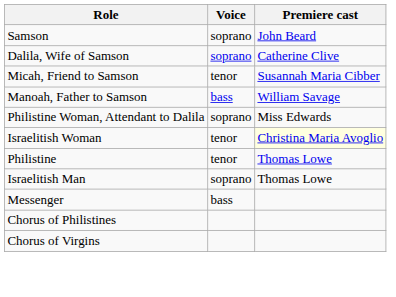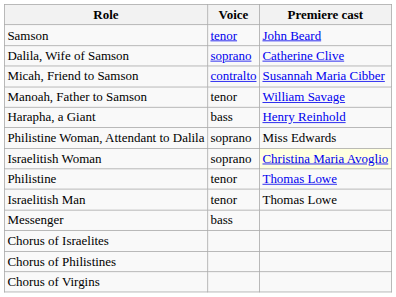 <table class="wikitable">
 <tr>
 <th>Role</th>
 <th>Voice</th>
 <th>Premiere cast</th>
 </tr>
 <tr>
 <td>Samson</td>
-<td>soprano</td>
+<td><a href='#'>tenor</a></td>
 <td><a href='#'>John Beard</a></td>
 </tr>
 <tr>
 <td>Dalila, Wife of Samson</td>
 <td><a href='#'>soprano</a></td>
 <td><a href='#'>Catherine Clive</a></td>
 </tr>
 <tr>
 <td>Micah, Friend to Samson</td>
-<td>tenor</td>
+<td><a href='#'>contralto</a></td>
 <td><a href='#'>Susannah Maria Cibber</a></td>
 </tr>
 <tr>
 <td>Manoah, Father to Samson</td>
-<td><a href='#'>bass</a></td>
+<td>tenor</td>
 <td><a href='#'>William Savage</a></td>
+</tr>
+<tr>
+<td>Harapha, a Giant</td>
+<td>bass</td>
+<td><a href='#'>Henry Reinhold</a></td>
 </tr>
 <tr>
 <td>Philistine Woman, Attendant to Dalila</td>
 <td>soprano</td>
 <td>Miss Edwards</td>
 </tr>
 <tr>
 <td>Israelitish Woman</td>
-<td>tenor</td>
+<td>soprano</td>
 <td style="background: lightyellow;"><a href='#'>Christina Maria Avoglio</a></td>
 </tr>
 <tr>
 <td>Philistine</td>
 <td>tenor</td>
 <td><a href='#'>Thomas Lowe</a></td>
 </tr>
 <tr>
 <td>Israelitish Man</td>
-<td>soprano</td>
+<td>tenor</td>
 <td>Thomas Lowe</td>
 </tr>
 <tr>
 <td>Messenger</td>
 <td>bass</td>
+<td></td>
+</tr>
+<tr>
+<td>Chorus of Israelites</td>
+<td></td>
 <td></td>
 </tr>
 <tr>
 <td>Chorus of Philistines</td>
 <td></td>
 <td></td>
 </tr>
 <tr>
 <td>Chorus of Virgins</td>
 <td></td>
 <td></td>
 </tr>
 </table>
